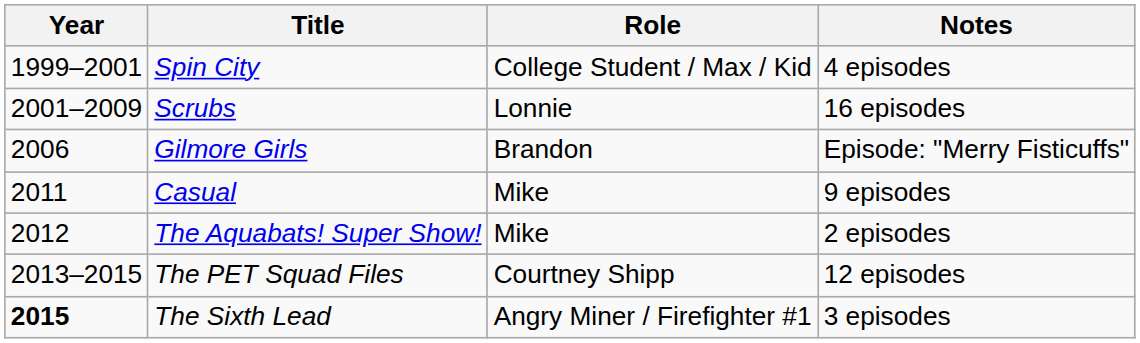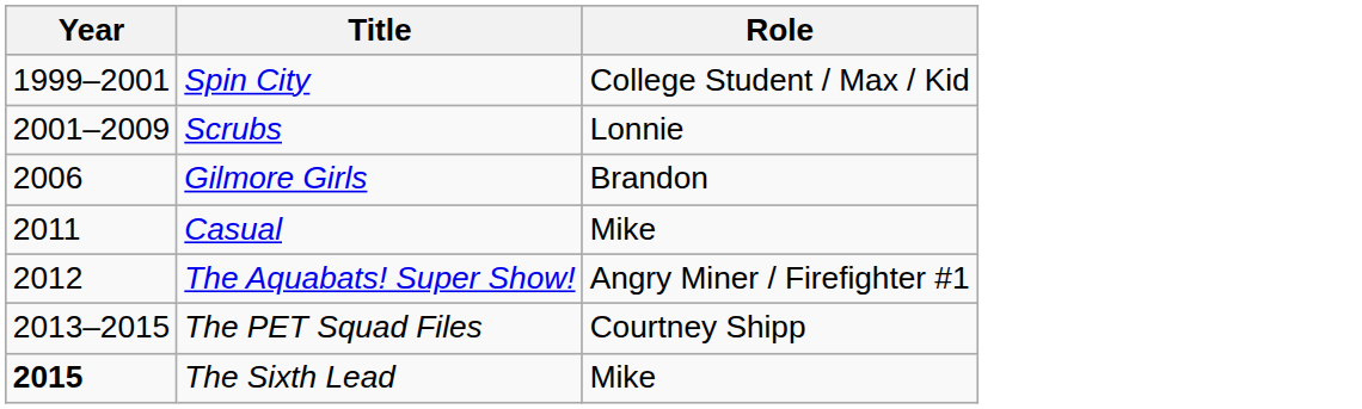 <table class="wikitable sortable">
 <tr>
 <th>Year</th>
 <th>Title</th>
 <th>Role</th>
-<th>Notes</th>
 </tr>
 <tr>
 <td>1999–2001</td>
 <td><em><a href='#'>Spin City</a></em></td>
 <td>College Student / Max / Kid</td>
-<td>4 episodes</td>
 </tr>
 <tr>
 <td>2001–2009</td>
 <td><em><a href='#'>Scrubs</a></em></td>
 <td>Lonnie</td>
-<td>16 episodes</td>
 </tr>
 <tr>
 <td>2006</td>
 <td><em><a href='#'>Gilmore Girls</a></em></td>
 <td>Brandon</td>
-<td>Episode: "Merry Fisticuffs"</td>
 </tr>
 <tr>
 <td>2011</td>
 <td><em><a href='#'>Casual</a></em></td>
 <td>Mike</td>
-<td>9 episodes</td>
 </tr>
 <tr>
 <td>2012</td>
 <td><em><a href='#'>The Aquabats! Super Show!</a></em></td>
-<td>Mike</td>
-<td>2 episodes</td>
+<td>Angry Miner / Firefighter #1</td>
 </tr>
 <tr>
 <td>2013–2015</td>
 <td><em>The PET Squad Files</em></td>
 <td>Courtney Shipp</td>
-<td>12 episodes</td>
 </tr>
 <tr>
 <td><strong>2015</strong></td>
 <td><em>The Sixth Lead</em></td>
-<td>Angry Miner / Firefighter #1</td>
-<td>3 episodes</td>
+<td>Mike</td>
 </tr>
 </table>
